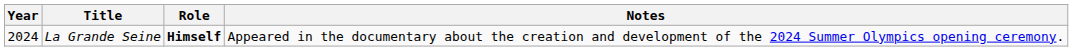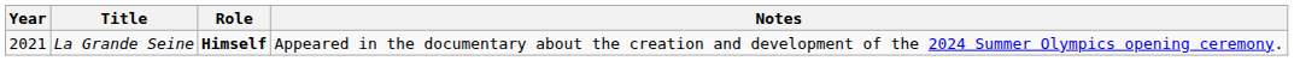 <table class="wikitable">
 <tr>
 <th>Year</th>
 <th>Title</th>
 <th>Role</th>
 <th>Notes</th>
 </tr>
 <tr>
-<td>2024</td>
+<td>2021</td>
 <td><em>La Grande Seine</em></td>
 <td><strong>Himself</strong></td>
 <td>Appeared in the documentary about the creation and development of the <a href='#'>2024 Summer Olympics opening ceremony</a>. </td>
 </tr>
 </table>
